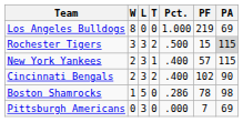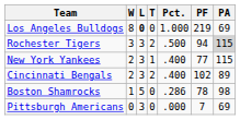 <table class="wikitable">
 <tr>
 <th>Team</th>
 <th>W</th>
 <th>L</th>
 <th>T</th>
 <th>Pct.</th>
 <th>PF</th>
 <th>PA</th>
 </tr>
 <tr align="center">
 <td align="left"><a href='#'>Los Angeles Bulldogs</a></td>
 <td>8</td>
-<td>0</td>
+<td><strong>0</strong></td>
 <td>0</td>
 <td>1.000</td>
 <td>219</td>
 <td>69</td>
 </tr>
 <tr align="center">
 <td align="left"><a href='#'>Rochester Tigers</a></td>
 <td>3</td>
 <td>3</td>
 <td>2</td>
 <td>.500</td>
-<td>15</td>
+<td>94</td>
 <td style="background: lightgrey;">115</td>
 </tr>
 <tr align="center">
 <td align="left"><a href='#'>New York Yankees</a></td>
 <td>2</td>
 <td>3</td>
 <td>1</td>
 <td>.400</td>
-<td>57</td>
+<td>77</td>
 <td>115</td>
 </tr>
 <tr align="center">
 <td align="left"><a href='#'>Cincinnati Bengals</a></td>
 <td>2</td>
 <td>3</td>
 <td>2</td>
 <td>.400</td>
 <td>102</td>
-<td>90</td>
+<td>89</td>
 </tr>
 <tr align="center">
 <td align="left"><a href='#'>Boston Shamrocks</a></td>
 <td>1</td>
 <td>5</td>
 <td>0</td>
 <td>.286</td>
 <td>78</td>
 <td>98</td>
 </tr>
 <tr align="center">
 <td align="left"><a href='#'>Pittsburgh Americans</a></td>
 <td>0</td>
 <td>3</td>
 <td>0</td>
 <td>.000</td>
 <td>7</td>
 <td>69</td>
 </tr>
 </table>
